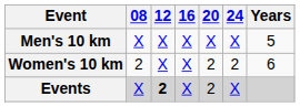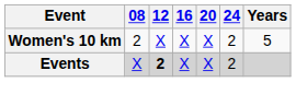 <table class="wikitable" style="text-align:center;">
 <tr>
 <th scope="col">Event</th>
 <th scope="col"><a href='#'>08</a></th>
 <th scope="col"><a href='#'>12</a></th>
 <th scope="col"><a href='#'>16</a></th>
 <th scope="col"><a href='#'>20</a></th>
 <th scope="col"><a href='#'>24</a></th>
 <th scope="col">Years</th>
 </tr>
 <tr>
-<th scope="row">Men's 10 km</th>
-<td><a href='#'>X</a></td>
-<td><a href='#'>X</a></td>
-<td><a href='#'>X</a></td>
-<td><a href='#'>X</a></td>
-<td><a href='#'>X</a></td>
-<td>5</td>
-</tr>
-<tr>
 <th scope="row">Women's 10 km</th>
 <td>2</td>
 <td><a href='#'>X</a></td>
 <td><a href='#'>X</a></td>
+<td><a href='#'>X</a></td>
 <td>2</td>
-<td>2</td>
-<td>6</td>
+<td>5</td>
 </tr>
 <tr bgcolor=lightgray>
 <th scope="row">Events</th>
 <td><a href='#'>X</a></td>
 <td><strong>2</strong></td>
 <td><a href='#'>X</a></td>
+<td><a href='#'>X</a></td>
 <td>2</td>
-<td><a href='#'>X</a></td>
 <td></td>
 </tr>
 </table>
